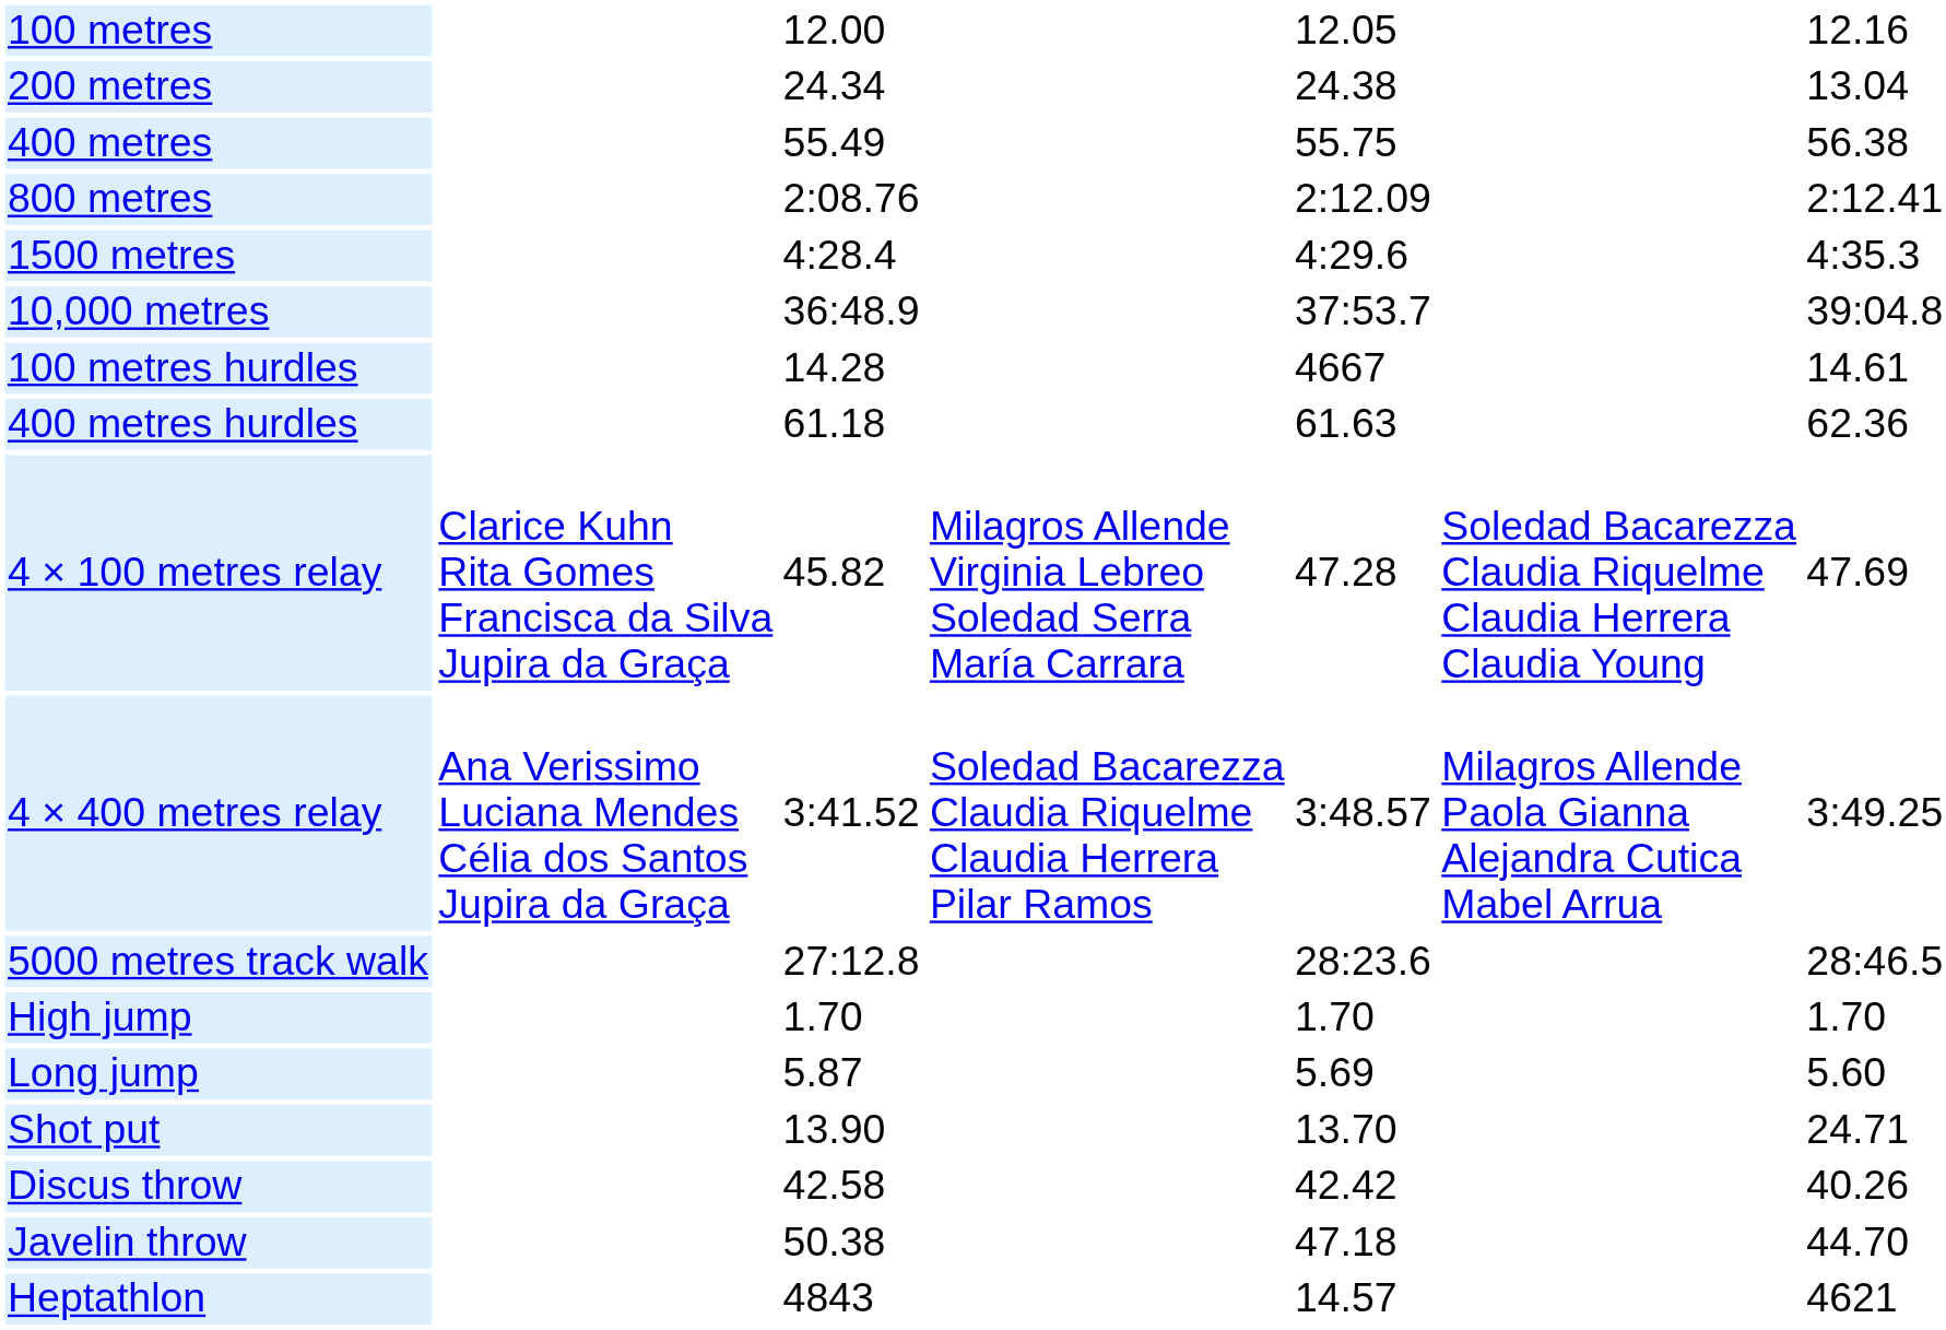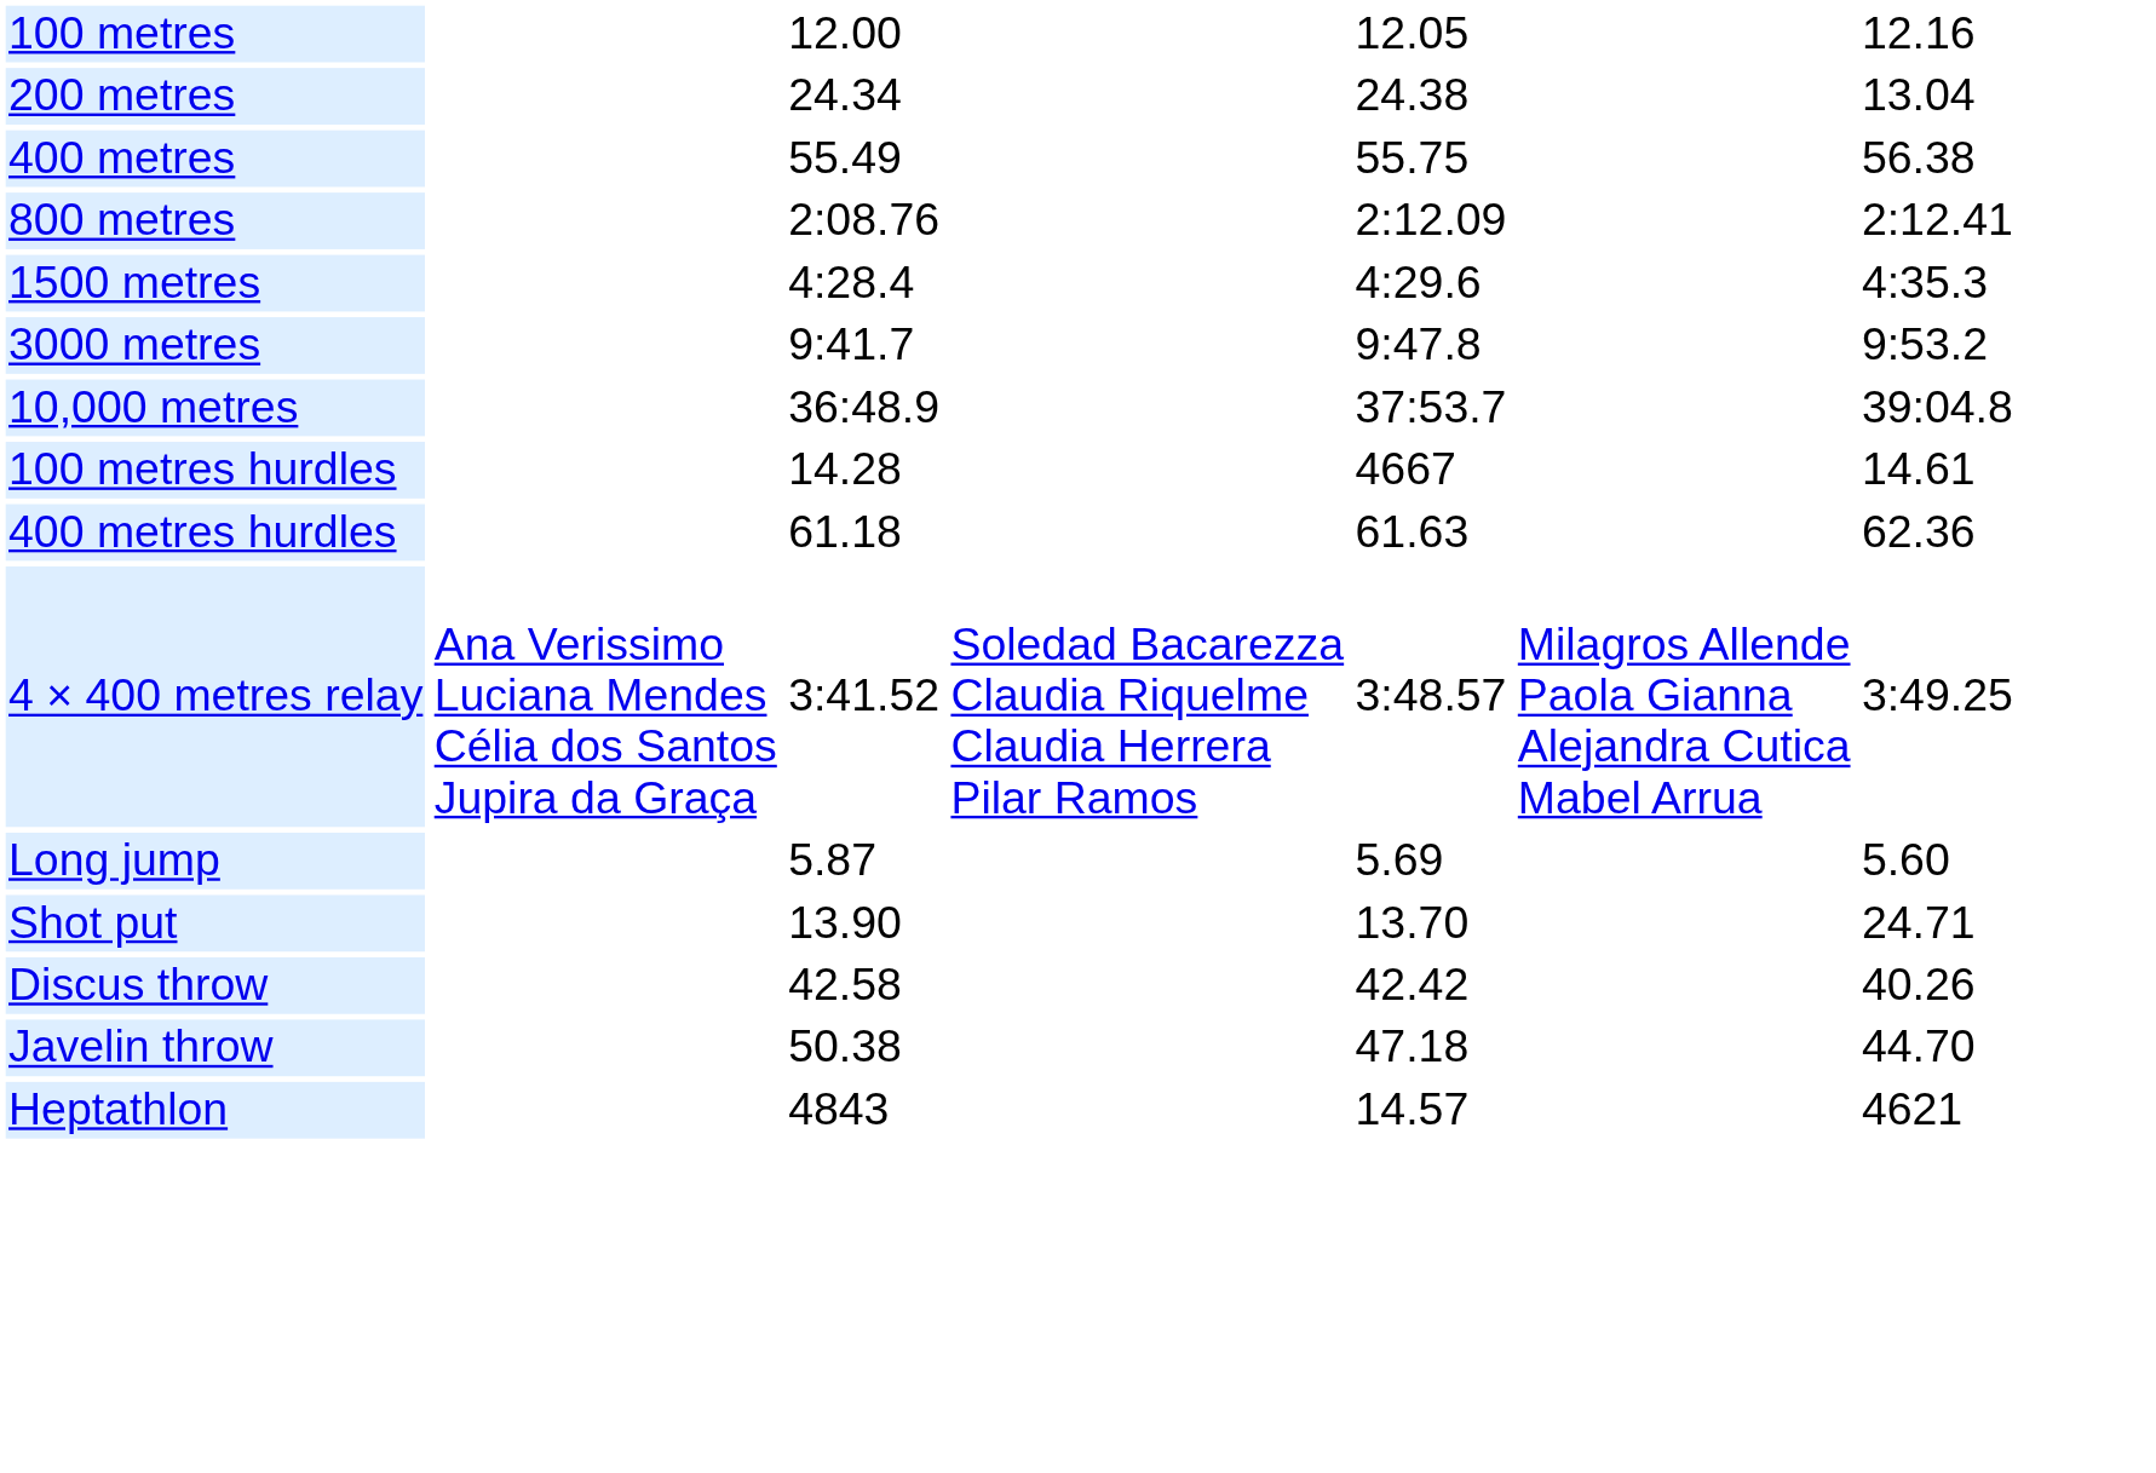 <table>
 <tr>
 <td bgcolor = DDEEFF><a href='#'>100 metres</a></td>
 <td></td>
 <td>12.00</td>
 <td></td>
 <td>12.05</td>
 <td></td>
 <td>12.16</td>
 </tr>
 <tr>
 <td bgcolor = DDEEFF><a href='#'>200 metres</a></td>
 <td></td>
 <td>24.34</td>
 <td></td>
 <td>24.38</td>
 <td></td>
 <td>13.04</td>
 </tr>
 <tr>
 <td bgcolor = DDEEFF><a href='#'>400 metres</a></td>
 <td></td>
 <td>55.49</td>
 <td></td>
 <td>55.75</td>
 <td></td>
 <td>56.38</td>
 </tr>
 <tr>
 <td bgcolor = DDEEFF><a href='#'>800 metres</a></td>
 <td></td>
 <td>2:08.76</td>
 <td></td>
 <td>2:12.09</td>
 <td></td>
 <td>2:12.41</td>
 </tr>
 <tr>
 <td bgcolor = DDEEFF><a href='#'>1500 metres</a></td>
 <td></td>
 <td>4:28.4</td>
 <td></td>
 <td>4:29.6</td>
 <td></td>
 <td>4:35.3</td>
 </tr>
 <tr>
+<td bgcolor = DDEEFF><a href='#'>3000 metres</a></td>
+<td></td>
+<td>9:41.7</td>
+<td></td>
+<td>9:47.8</td>
+<td></td>
+<td>9:53.2</td>
+</tr>
+<tr>
 <td bgcolor = DDEEFF><a href='#'>10,000 metres</a></td>
 <td></td>
 <td>36:48.9</td>
 <td></td>
 <td>37:53.7</td>
 <td></td>
 <td>39:04.8</td>
 </tr>
 <tr>
 <td bgcolor = DDEEFF><a href='#'>100 metres hurdles</a></td>
 <td></td>
 <td>14.28</td>
 <td></td>
 <td>4667</td>
 <td></td>
 <td>14.61</td>
 </tr>
 <tr>
 <td bgcolor = DDEEFF><a href='#'>400 metres hurdles</a></td>
 <td></td>
 <td>61.18</td>
 <td></td>
 <td>61.63</td>
 <td></td>
 <td>62.36</td>
 </tr>
 <tr>
-<td bgcolor = DDEEFF><a href='#'>4 × 100 metres relay</a></td>
-<td><br><a href='#'>Clarice Kuhn</a><br><a href='#'>Rita Gomes</a><br><a href='#'>Francisca da Silva</a><br><a href='#'>Jupira da Graça</a></td>
-<td>45.82</td>
-<td><br><a href='#'>Milagros Allende</a><br><a href='#'>Virginia Lebreo</a><br><a href='#'>Soledad Serra</a><br><a href='#'>María Carrara</a></td>
-<td>47.28</td>
-<td><br><a href='#'>Soledad Bacarezza</a><br><a href='#'>Claudia Riquelme</a><br><a href='#'>Claudia Herrera</a><br><a href='#'>Claudia Young</a></td>
-<td>47.69</td>
-</tr>
-<tr>
 <td bgcolor = DDEEFF><a href='#'>4 × 400 metres relay</a></td>
 <td><br><a href='#'>Ana Verissimo</a><br><a href='#'>Luciana Mendes</a><br><a href='#'>Célia dos Santos</a><br><a href='#'>Jupira da Graça</a></td>
 <td>3:41.52</td>
 <td><br><a href='#'>Soledad Bacarezza</a><br><a href='#'>Claudia Riquelme</a><br><a href='#'>Claudia Herrera</a><br><a href='#'>Pilar Ramos</a></td>
 <td>3:48.57</td>
 <td><br><a href='#'>Milagros Allende</a><br><a href='#'>Paola Gianna</a><br><a href='#'>Alejandra Cutica</a><br><a href='#'>Mabel Arrua</a></td>
 <td>3:49.25</td>
-</tr>
-<tr>
-<td bgcolor = DDEEFF><a href='#'>5000 metres track walk</a></td>
-<td></td>
-<td>27:12.8</td>
-<td></td>
-<td>28:23.6</td>
-<td></td>
-<td>28:46.5</td>
-</tr>
-<tr>
-<td bgcolor = DDEEFF><a href='#'>High jump</a></td>
-<td></td>
-<td>1.70</td>
-<td></td>
-<td>1.70</td>
-<td></td>
-<td>1.70</td>
 </tr>
 <tr>
 <td bgcolor = DDEEFF><a href='#'>Long jump</a></td>
 <td></td>
 <td>5.87</td>
 <td></td>
 <td>5.69</td>
 <td></td>
 <td>5.60</td>
 </tr>
 <tr>
 <td bgcolor = DDEEFF><a href='#'>Shot put</a></td>
 <td></td>
 <td>13.90</td>
 <td></td>
 <td>13.70</td>
 <td></td>
 <td>24.71</td>
 </tr>
 <tr>
 <td bgcolor = DDEEFF><a href='#'>Discus throw</a></td>
 <td></td>
 <td>42.58</td>
 <td></td>
 <td>42.42</td>
 <td></td>
 <td>40.26</td>
 </tr>
 <tr>
 <td bgcolor = DDEEFF><a href='#'>Javelin throw</a></td>
 <td></td>
 <td>50.38</td>
 <td></td>
 <td>47.18</td>
 <td></td>
 <td>44.70</td>
 </tr>
 <tr>
 <td bgcolor = DDEEFF><a href='#'>Heptathlon</a></td>
 <td></td>
 <td>4843</td>
 <td></td>
 <td>14.57</td>
 <td></td>
 <td>4621</td>
 </tr>
 </table>
